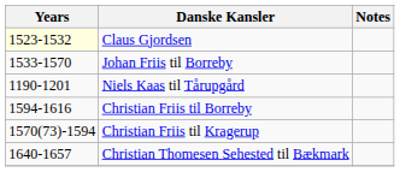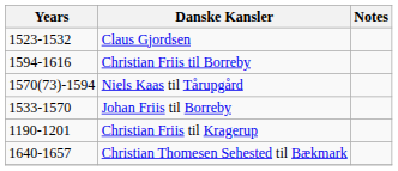 <table class="wikitable">
 <tr>
 <th>Years</th>
 <th>Danske Kansler</th>
 <th>Notes</th>
 </tr>
 <tr>
-<td style="background: lightyellow;">1523-1532</td>
+<td>1523-1532</td>
 <td><a href='#'>Claus Gjordsen</a></td>
+<td></td>
+</tr>
+<tr>
+<td>1594-1616</td>
+<td><a href='#'>Christian Friis til Borreby</a></td>
+<td></td>
+</tr>
+<tr>
+<td>1570(73)-1594</td>
+<td><a href='#'>Niels Kaas</a> til <a href='#'>Tårupgård</a></td>
 <td></td>
 </tr>
 <tr>
 <td>1533-1570</td>
 <td><a href='#'>Johan Friis</a> til <a href='#'>Borreby</a></td>
 <td></td>
 </tr>
 <tr>
 <td>1190-1201</td>
-<td><a href='#'>Niels Kaas</a> til <a href='#'>Tårupgård</a></td>
-<td></td>
-</tr>
-<tr>
-<td>1594-1616</td>
-<td><a href='#'>Christian Friis til Borreby</a></td>
-<td></td>
-</tr>
-<tr>
-<td>1570(73)-1594</td>
 <td><a href='#'>Christian Friis</a> til <a href='#'>Kragerup</a></td>
 <td></td>
 </tr>
 <tr>
 <td>1640-1657</td>
 <td><a href='#'>Christian Thomesen Sehested</a> til <a href='#'>Bækmark</a></td>
 <td></td>
 </tr>
 <tr>
 </tr>
 </table>
